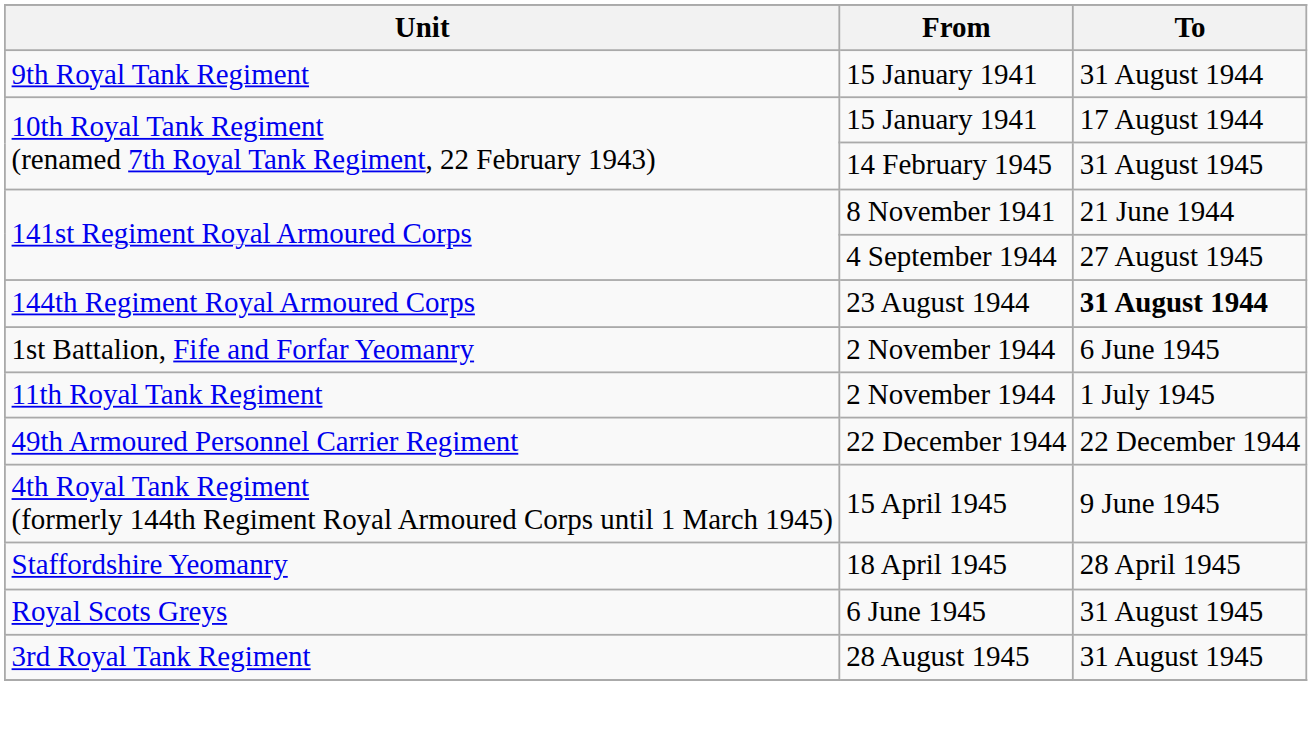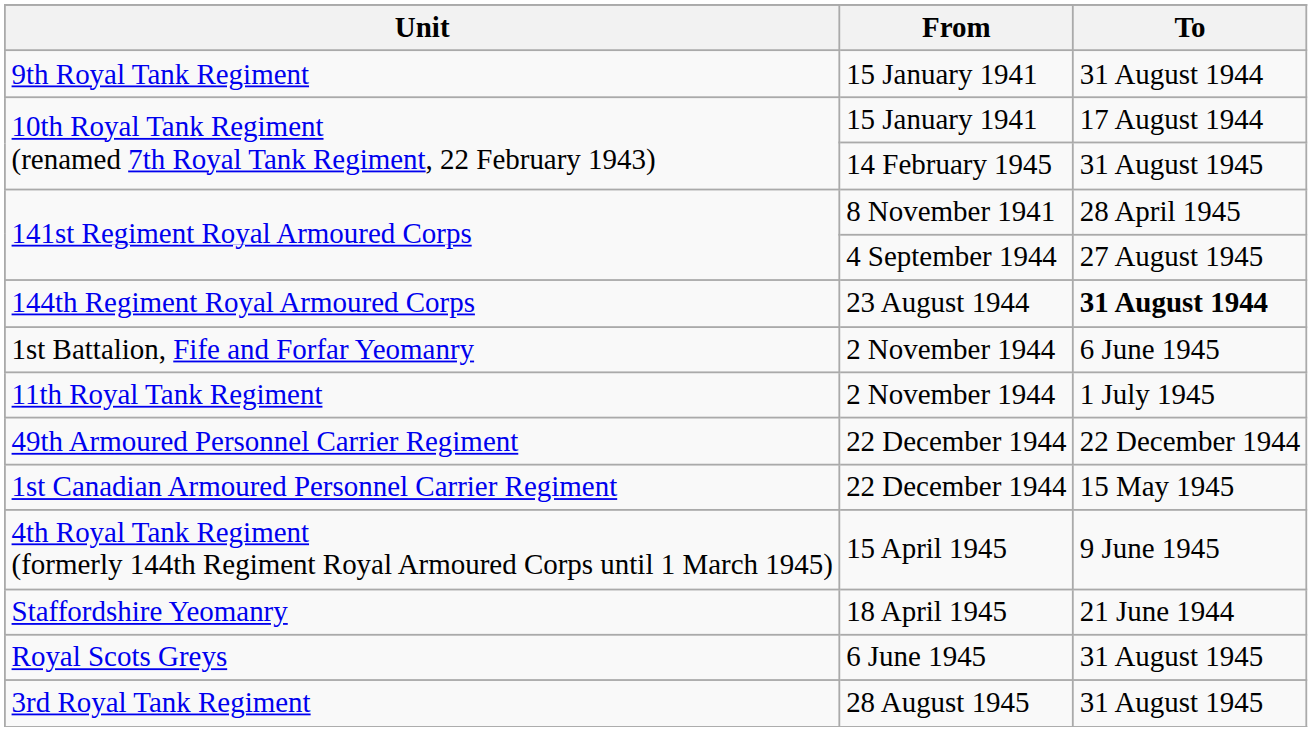 <table class="wikitable">
 <tr>
 </tr>
 <tr>
 <th>Unit</th>
 <th>From</th>
 <th>To</th>
 </tr>
 <tr>
 <td><a href='#'>9th Royal Tank Regiment</a></td>
 <td>15 January 1941</td>
 <td>31 August 1944</td>
 </tr>
 <tr>
 <td rowspan="2"><a href='#'>10th Royal Tank Regiment</a><br>(renamed <a href='#'>7th Royal Tank Regiment</a>, 22 February 1943)</td>
 <td>15 January 1941</td>
 <td>17 August 1944</td>
 </tr>
 <tr>
 <td>14 February 1945</td>
 <td>31 August 1945</td>
 </tr>
 <tr>
 <td rowspan="2"><a href='#'>141st Regiment Royal Armoured Corps</a></td>
 <td>8 November 1941</td>
-<td>21 June 1944</td>
+<td>28 April 1945</td>
 </tr>
 <tr>
 <td>4 September 1944</td>
 <td>27 August 1945</td>
 </tr>
 <tr>
 <td><a href='#'>144th Regiment Royal Armoured Corps</a></td>
 <td>23 August 1944</td>
 <td><strong>31 August 1944</strong></td>
 </tr>
 <tr>
 <td>1st Battalion, <a href='#'>Fife and Forfar Yeomanry</a></td>
 <td>2 November 1944</td>
 <td>6 June 1945</td>
 </tr>
 <tr>
 <td><a href='#'>11th Royal Tank Regiment</a></td>
 <td>2 November 1944</td>
 <td>1 July 1945</td>
 </tr>
 <tr>
 <td><a href='#'>49th Armoured Personnel Carrier Regiment</a></td>
 <td>22 December 1944</td>
 <td>22 December 1944</td>
 </tr>
 <tr>
+<td><a href='#'>1st Canadian Armoured Personnel Carrier Regiment</a></td>
+<td>22 December 1944</td>
+<td>15 May 1945</td>
+</tr>
+<tr>
 <td><a href='#'>4th Royal Tank Regiment</a><br>(formerly 144th Regiment Royal Armoured Corps until 1 March 1945)</td>
 <td>15 April 1945</td>
 <td>9 June 1945</td>
 </tr>
 <tr>
 <td><a href='#'>Staffordshire Yeomanry</a></td>
 <td>18 April 1945</td>
-<td>28 April 1945</td>
+<td>21 June 1944</td>
 </tr>
 <tr>
 <td><a href='#'>Royal Scots Greys</a></td>
 <td>6 June 1945</td>
 <td>31 August 1945</td>
 </tr>
 <tr>
 <td><a href='#'>3rd Royal Tank Regiment</a></td>
 <td>28 August 1945</td>
 <td>31 August 1945</td>
 </tr>
 <tr>
 </tr>
 </table>
